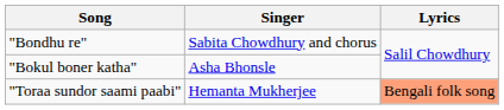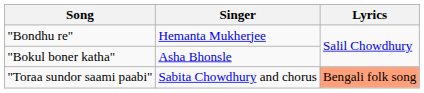 <table class=wikitable>
 <tr>
 <th>Song</th>
 <th>Singer</th>
 <th>Lyrics</th>
 </tr>
 <tr>
 <td>"Bondhu re"</td>
-<td><a href='#'>Sabita Chowdhury</a> and chorus</td>
+<td><a href='#'>Hemanta Mukherjee</a></td>
 <td rowspan=2><a href='#'>Salil Chowdhury</a></td>
 </tr>
 <tr>
 <td>"Bokul boner katha"</td>
 <td><a href='#'>Asha Bhonsle</a></td>
 </tr>
 <tr>
 <td>"Toraa sundor saami paabi"</td>
-<td><a href='#'>Hemanta Mukherjee</a></td>
+<td><a href='#'>Sabita Chowdhury</a> and chorus</td>
 <td style="background: lightsalmon;">Bengali folk song</td>
 </tr>
 </table>
